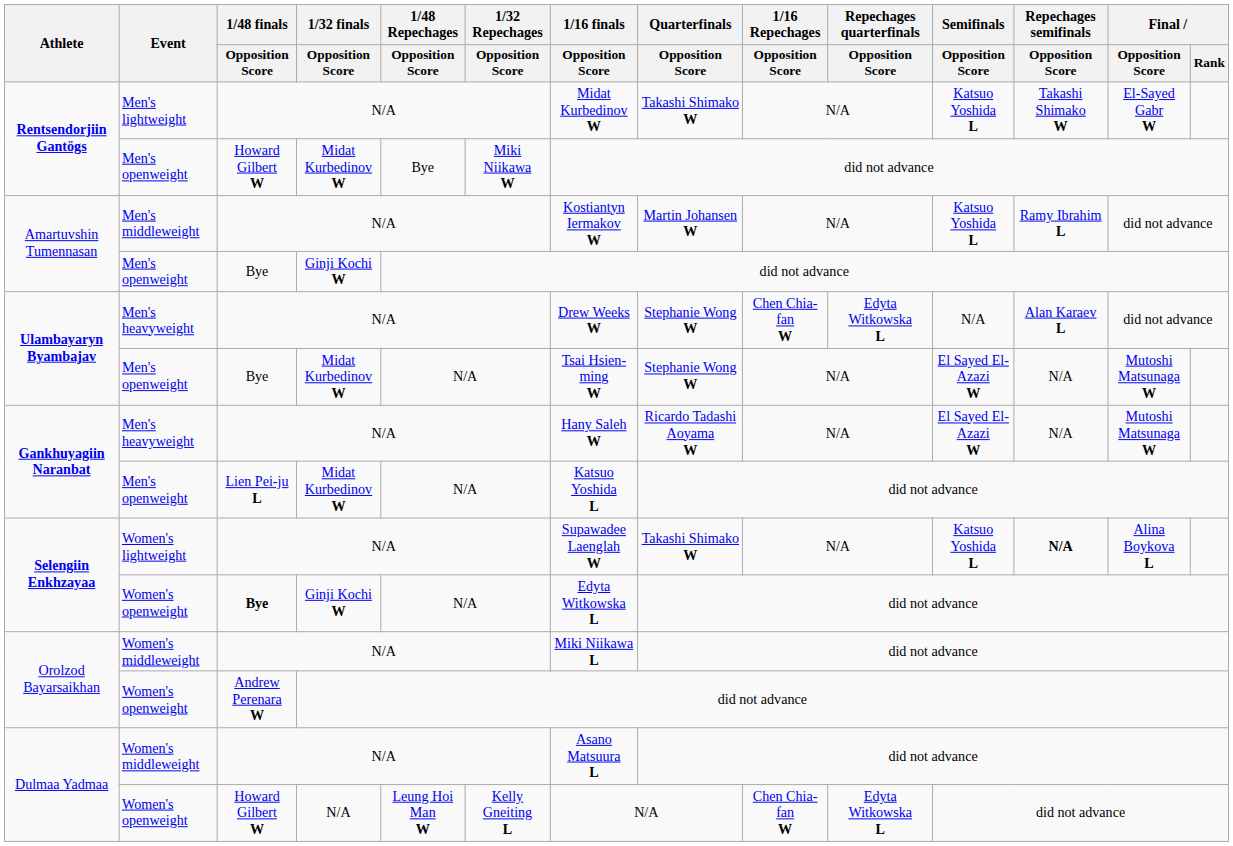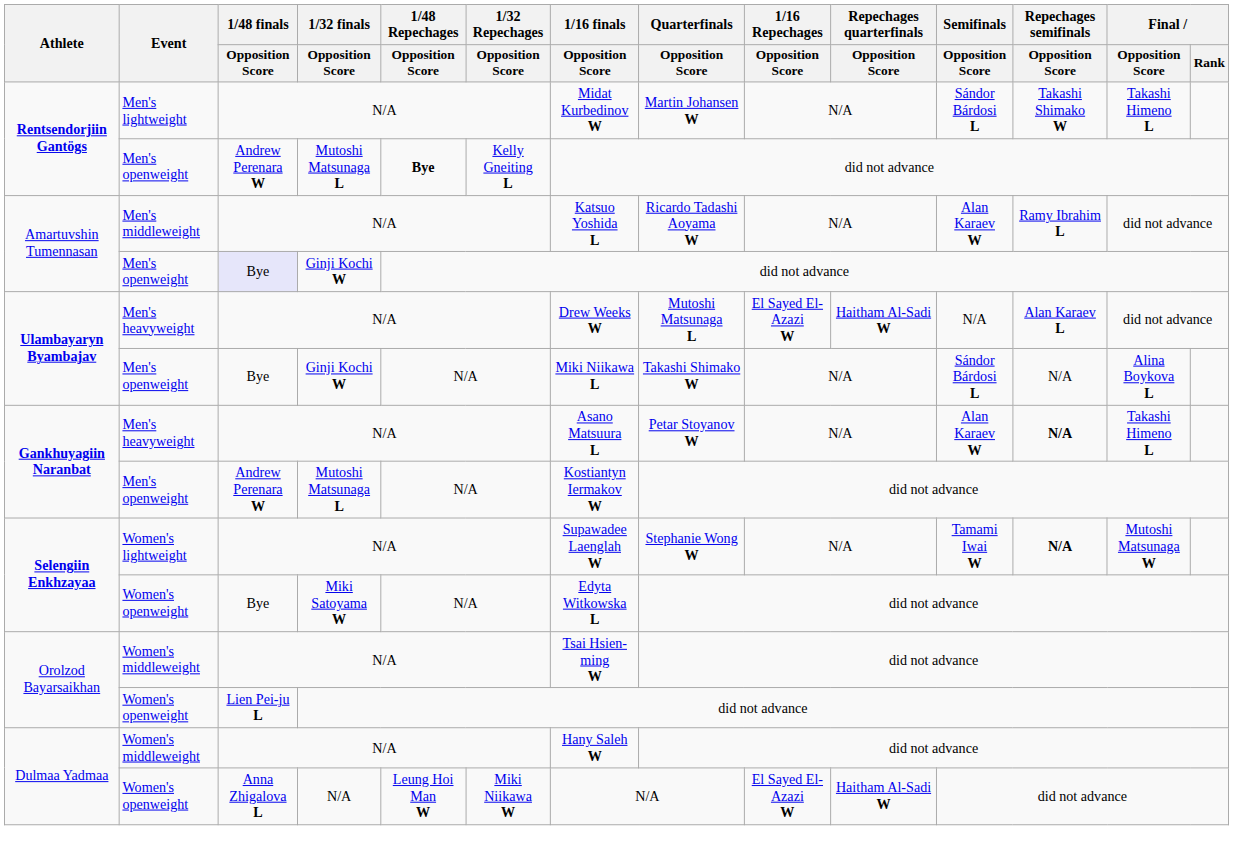 <table class="wikitable" style="font-size:90%">
 <tr>
 <th rowspan=2>Athlete</th>
 <th rowspan=2>Event</th>
 <th>1/48 finals</th>
 <th>1/32 finals</th>
 <th>1/48 Repechages</th>
 <th>1/32 Repechages</th>
 <th>1/16 finals</th>
 <th>Quarterfinals</th>
 <th>1/16 Repechages</th>
 <th>Repechages quarterfinals</th>
 <th>Semifinals</th>
 <th>Repechages semifinals</th>
 <th colspan="2">Final / </th>
 </tr>
 <tr style="font-size:95%">
 <th>Opposition<br>Score</th>
 <th>Opposition<br>Score</th>
 <th>Opposition<br>Score</th>
 <th>Opposition<br>Score</th>
 <th>Opposition<br>Score</th>
 <th>Opposition<br>Score</th>
 <th>Opposition<br>Score</th>
 <th>Opposition<br>Score</th>
 <th>Opposition<br>Score</th>
 <th>Opposition<br>Score</th>
 <th>Opposition<br>Score</th>
 <th>Rank</th>
 </tr>
 <tr align=center>
 <td rowspan=2><strong><a href='#'>Rentsendorjiin Gantögs</a></strong></td>
 <td align=left><a href='#'>Men's lightweight</a></td>
 <td colspan=4>N/A</td>
 <td> <a href='#'>Midat Kurbedinov</a><br><strong>W</strong></td>
+<td> <a href='#'>Martin Johansen</a><br><strong>W</strong></td>
+<td colspan=2>N/A</td>
+<td> <a href='#'>Sándor Bárdosi</a><br><strong>L</strong></td>
 <td> <a href='#'>Takashi Shimako</a><br><strong>W</strong></td>
-<td colspan=2>N/A</td>
-<td> <a href='#'>Katsuo Yoshida</a><br><strong>L</strong></td>
-<td> <a href='#'>Takashi Shimako</a><br><strong>W</strong></td>
-<td> <a href='#'>El-Sayed Gabr</a><br><strong>W</strong></td>
+<td> <a href='#'>Takashi Himeno</a><br><strong>L</strong></td>
 <td></td>
 </tr>
 <tr align=center>
 <td align=left><a href='#'>Men's openweight</a></td>
-<td> <a href='#'>Howard Gilbert</a><br><strong>W</strong></td>
-<td> <a href='#'>Midat Kurbedinov</a><br><strong>W</strong></td>
-<td>Bye</td>
-<td> <a href='#'>Miki Niikawa</a><br><strong>W</strong></td>
+<td> <a href='#'>Andrew Perenara</a><br><strong>W</strong></td>
+<td> <a href='#'>Mutoshi Matsunaga</a><br><strong>L</strong></td>
+<td><strong>Bye</strong></td>
+<td> <a href='#'>Kelly Gneiting</a><br><strong>L</strong></td>
 <td colspan=8>did not advance</td>
 </tr>
 <tr align=center>
 <td rowspan=2><a href='#'>Amartuvshin Tumennasan</a></td>
 <td align=left><a href='#'>Men's middleweight</a></td>
 <td colspan=4>N/A</td>
-<td> <a href='#'>Kostiantyn Iermakov</a><br><strong>W</strong></td>
-<td> <a href='#'>Martin Johansen</a><br><strong>W</strong></td>
+<td> <a href='#'>Katsuo Yoshida</a><br><strong>L</strong></td>
+<td> <a href='#'>Ricardo Tadashi Aoyama</a><br><strong>W</strong></td>
 <td colspan=2>N/A</td>
-<td> <a href='#'>Katsuo Yoshida</a><br><strong>L</strong></td>
+<td> <a href='#'>Alan Karaev</a><br><strong>W</strong></td>
 <td> <a href='#'>Ramy Ibrahim</a><br><strong>L</strong></td>
 <td colspan=2>did not advance</td>
 </tr>
 <tr align=center>
 <td align=left><a href='#'>Men's openweight</a></td>
-<td>Bye</td>
+<td style="background: lavender;">Bye</td>
 <td> <a href='#'>Ginji Kochi</a><br><strong>W</strong></td>
 <td colspan=10>did not advance</td>
 </tr>
 <tr align=center>
 <td rowspan=2><strong><a href='#'>Ulambayaryn Byambajav</a></strong></td>
 <td align=left><a href='#'>Men's heavyweight</a></td>
 <td colspan=4>N/A</td>
 <td> <a href='#'>Drew Weeks</a><br><strong>W</strong></td>
-<td> <a href='#'>Stephanie Wong</a><br><strong>W</strong></td>
-<td> <a href='#'>Chen Chia-fan</a><br><strong>W</strong></td>
-<td> <a href='#'>Edyta Witkowska</a><br><strong>L</strong></td>
+<td> <a href='#'>Mutoshi Matsunaga</a><br><strong>L</strong></td>
+<td> <a href='#'>El Sayed El-Azazi</a><br><strong>W</strong></td>
+<td> <a href='#'>Haitham Al-Sadi</a><br><strong>W</strong></td>
 <td>N/A</td>
 <td> <a href='#'>Alan Karaev</a><br><strong>L</strong></td>
 <td colspan=2>did not advance</td>
 </tr>
 <tr align=center>
 <td align=left><a href='#'>Men's openweight</a></td>
 <td>Bye</td>
-<td> <a href='#'>Midat Kurbedinov</a><br><strong>W</strong></td>
+<td> <a href='#'>Ginji Kochi</a><br><strong>W</strong></td>
 <td colspan=2>N/A</td>
-<td> <a href='#'>Tsai Hsien-ming</a><br><strong>W</strong></td>
-<td> <a href='#'>Stephanie Wong</a><br><strong>W</strong></td>
+<td> <a href='#'>Miki Niikawa</a><br><strong>L</strong></td>
+<td> <a href='#'>Takashi Shimako</a><br><strong>W</strong></td>
 <td colspan=2>N/A</td>
-<td> <a href='#'>El Sayed El-Azazi</a><br><strong>W</strong></td>
+<td> <a href='#'>Sándor Bárdosi</a><br><strong>L</strong></td>
 <td>N/A</td>
-<td> <a href='#'>Mutoshi Matsunaga</a><br><strong>W</strong></td>
+<td> <a href='#'>Alina Boykova</a><br><strong>L</strong></td>
 <td></td>
 </tr>
 <tr align=center>
 <td rowspan=2><strong><a href='#'>Gankhuyagiin Naranbat</a></strong></td>
 <td align=left><a href='#'>Men's heavyweight</a></td>
 <td colspan=4>N/A</td>
-<td> <a href='#'>Hany Saleh</a><br><strong>W</strong></td>
-<td> <a href='#'>Ricardo Tadashi Aoyama</a><br><strong>W</strong></td>
+<td> <a href='#'>Asano Matsuura</a><br><strong>L</strong></td>
+<td> <a href='#'>Petar Stoyanov</a><br><strong>W</strong></td>
 <td colspan=2>N/A</td>
-<td> <a href='#'>El Sayed El-Azazi</a><br><strong>W</strong></td>
-<td>N/A</td>
-<td> <a href='#'>Mutoshi Matsunaga</a><br><strong>W</strong></td>
+<td> <a href='#'>Alan Karaev</a><br><strong>W</strong></td>
+<td><strong>N/A</strong></td>
+<td> <a href='#'>Takashi Himeno</a><br><strong>L</strong></td>
 <td></td>
 </tr>
 <tr align=center>
 <td align=left><a href='#'>Men's openweight</a></td>
-<td> <a href='#'>Lien Pei-ju</a><br><strong>L</strong></td>
-<td> <a href='#'>Midat Kurbedinov</a><br><strong>W</strong></td>
+<td> <a href='#'>Andrew Perenara</a><br><strong>W</strong></td>
+<td> <a href='#'>Mutoshi Matsunaga</a><br><strong>L</strong></td>
 <td colspan=2>N/A</td>
-<td> <a href='#'>Katsuo Yoshida</a><br><strong>L</strong></td>
+<td> <a href='#'>Kostiantyn Iermakov</a><br><strong>W</strong></td>
 <td colspan=7>did not advance</td>
 </tr>
 <tr align=center>
 <td rowspan=2><strong><a href='#'>Selengiin Enkhzayaa</a></strong></td>
 <td align=left><a href='#'>Women's lightweight</a></td>
 <td colspan=4>N/A</td>
 <td> <a href='#'>Supawadee Laenglah</a><br><strong>W</strong></td>
-<td> <a href='#'>Takashi Shimako</a><br><strong>W</strong></td>
+<td> <a href='#'>Stephanie Wong</a><br><strong>W</strong></td>
 <td colspan=2>N/A</td>
-<td> <a href='#'>Katsuo Yoshida</a><br><strong>L</strong></td>
+<td> <a href='#'>Tamami Iwai</a><br><strong>W</strong></td>
 <td><strong>N/A</strong></td>
-<td> <a href='#'>Alina Boykova</a><br><strong>L</strong></td>
+<td> <a href='#'>Mutoshi Matsunaga</a><br><strong>W</strong></td>
 <td></td>
 </tr>
 <tr align=center>
 <td align=left><a href='#'>Women's openweight</a></td>
-<td><strong>Bye</strong></td>
-<td> <a href='#'>Ginji Kochi</a><br><strong>W</strong></td>
+<td>Bye</td>
+<td> <a href='#'>Miki Satoyama</a><br><strong>W</strong></td>
 <td colspan=2>N/A</td>
 <td> <a href='#'>Edyta Witkowska</a><br><strong>L</strong></td>
 <td colspan=8>did not advance</td>
 </tr>
 <tr align=center>
 <td rowspan=2><a href='#'>Orolzod Bayarsaikhan</a></td>
 <td align=left><a href='#'>Women's middleweight</a></td>
 <td colspan=4>N/A</td>
-<td> <a href='#'>Miki Niikawa</a><br><strong>L</strong></td>
+<td> <a href='#'>Tsai Hsien-ming</a><br><strong>W</strong></td>
 <td colspan=7>did not advance</td>
 </tr>
 <tr align=center>
 <td align=left><a href='#'>Women's openweight</a></td>
-<td> <a href='#'>Andrew Perenara</a><br><strong>W</strong></td>
+<td> <a href='#'>Lien Pei-ju</a><br><strong>L</strong></td>
 <td colspan=11>did not advance</td>
 </tr>
 <tr align=center>
 <td rowspan=2><a href='#'>Dulmaa Yadmaa</a></td>
 <td align=left><a href='#'>Women's middleweight</a></td>
 <td colspan=4>N/A</td>
-<td> <a href='#'>Asano Matsuura</a><br><strong>L</strong></td>
+<td> <a href='#'>Hany Saleh</a><br><strong>W</strong></td>
 <td colspan=7>did not advance</td>
 </tr>
 <tr align=center>
 <td align=left><a href='#'>Women's openweight</a></td>
-<td> <a href='#'>Howard Gilbert</a><br><strong>W</strong></td>
+<td> <a href='#'>Anna Zhigalova</a><br><strong>L</strong></td>
 <td>N/A</td>
 <td> <a href='#'>Leung Hoi Man</a><br><strong>W</strong></td>
-<td> <a href='#'>Kelly Gneiting</a><br><strong>L</strong></td>
+<td> <a href='#'>Miki Niikawa</a><br><strong>W</strong></td>
 <td colspan=2>N/A</td>
-<td> <a href='#'>Chen Chia-fan</a><br><strong>W</strong></td>
-<td> <a href='#'>Edyta Witkowska</a><br><strong>L</strong></td>
+<td> <a href='#'>El Sayed El-Azazi</a><br><strong>W</strong></td>
+<td> <a href='#'>Haitham Al-Sadi</a><br><strong>W</strong></td>
 <td colspan=4>did not advance</td>
 </tr>
 </table>
